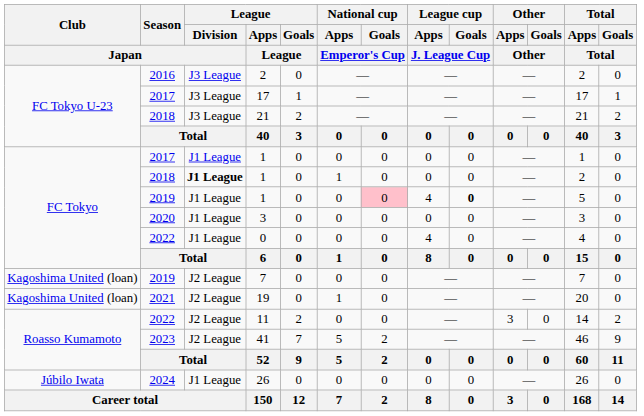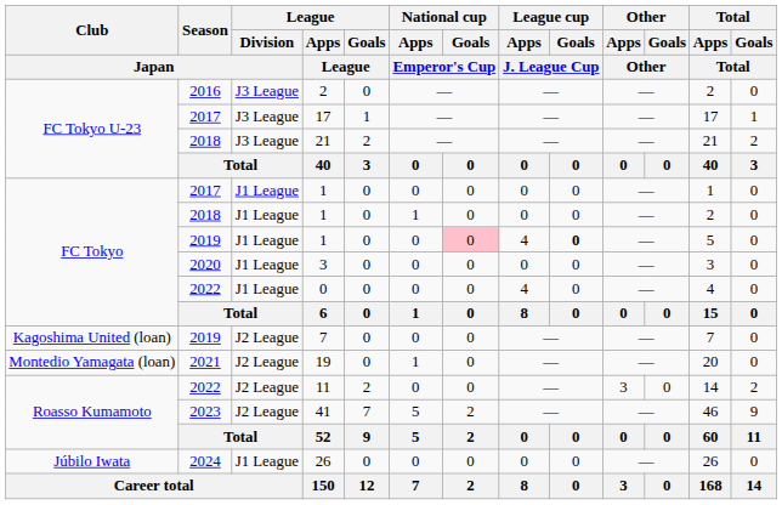 <table class="wikitable" style="text-align:center">
 <tr>
 <th rowspan=2>Club</th>
 <th rowspan=2>Season</th>
 <th colspan=3>League</th>
 <th colspan=2>National cup</th>
 <th colspan=2>League cup</th>
 <th colspan=2>Other</th>
 <th colspan=2>Total</th>
 </tr>
 <tr>
 <th>Division</th>
 <th>Apps</th>
 <th>Goals</th>
 <th>Apps</th>
 <th>Goals</th>
 <th>Apps</th>
 <th>Goals</th>
 <th>Apps</th>
 <th>Goals</th>
 <th>Apps</th>
 <th>Goals</th>
 </tr>
 <tr>
 <th colspan=3>Japan</th>
 <th colspan=2>League</th>
 <th colspan=2><a href='#'>Emperor's Cup</a></th>
 <th colspan=2><a href='#'>J. League Cup</a></th>
 <th colspan=2>Other</th>
 <th colspan=2>Total</th>
 </tr>
 <tr>
 <td rowspan="4"><a href='#'>FC Tokyo U-23</a></td>
 <td><a href='#'>2016</a></td>
 <td><a href='#'>J3 League</a></td>
 <td>2</td>
 <td>0</td>
 <td colspan=2>—</td>
 <td colspan=2>—</td>
 <td colspan=2>—</td>
 <td>2</td>
 <td>0</td>
 </tr>
 <tr>
 <td><a href='#'>2017</a></td>
 <td>J3 League</td>
 <td>17</td>
 <td>1</td>
 <td colspan=2>—</td>
 <td colspan=2>—</td>
 <td colspan=2>—</td>
 <td>17</td>
 <td>1</td>
 </tr>
 <tr>
 <td><a href='#'>2018</a></td>
 <td>J3 League</td>
 <td>21</td>
 <td>2</td>
 <td colspan=2>—</td>
 <td colspan=2>—</td>
 <td colspan=2>—</td>
 <td>21</td>
 <td>2</td>
 </tr>
 <tr>
 <th colspan="2">Total</th>
 <th>40</th>
 <th>3</th>
 <th>0</th>
 <th>0</th>
 <th>0</th>
 <th>0</th>
 <th>0</th>
 <th>0</th>
 <th>40</th>
 <th>3</th>
 </tr>
 <tr>
 <td rowspan="6"><a href='#'>FC Tokyo</a></td>
 <td><a href='#'>2017</a></td>
 <td><a href='#'>J1 League</a></td>
 <td>1</td>
 <td>0</td>
 <td>0</td>
 <td>0</td>
 <td>0</td>
 <td>0</td>
 <td colspan=2>—</td>
 <td>1</td>
 <td>0</td>
 </tr>
 <tr>
 <td><a href='#'>2018</a></td>
-<td><strong>J1 League</strong></td>
+<td>J1 League</td>
 <td>1</td>
 <td>0</td>
 <td>1</td>
 <td>0</td>
 <td>0</td>
 <td>0</td>
 <td colspan=2>—</td>
 <td>2</td>
 <td>0</td>
 </tr>
 <tr>
 <td><a href='#'>2019</a></td>
 <td>J1 League</td>
 <td>1</td>
 <td>0</td>
 <td>0</td>
 <td style="background: pink;">0</td>
 <td>4</td>
 <td><strong>0</strong></td>
 <td colspan=2>—</td>
 <td>5</td>
 <td>0</td>
 </tr>
 <tr>
 <td><a href='#'>2020</a></td>
 <td>J1 League</td>
 <td>3</td>
 <td>0</td>
 <td>0</td>
 <td>0</td>
 <td>0</td>
 <td>0</td>
 <td colspan=2>—</td>
 <td>3</td>
 <td>0</td>
 </tr>
 <tr>
 <td><a href='#'>2022</a></td>
 <td>J1 League</td>
 <td>0</td>
 <td>0</td>
 <td>0</td>
 <td>0</td>
 <td>4</td>
 <td>0</td>
 <td colspan=2>—</td>
 <td>4</td>
 <td>0</td>
 </tr>
 <tr>
 <th colspan="2">Total</th>
 <th>6</th>
 <th>0</th>
 <th>1</th>
 <th>0</th>
 <th>8</th>
 <th>0</th>
 <th>0</th>
 <th>0</th>
 <th>15</th>
 <th>0</th>
 </tr>
 <tr>
 <td><a href='#'>Kagoshima United</a> (loan)</td>
 <td><a href='#'>2019</a></td>
 <td>J2 League</td>
 <td>7</td>
 <td>0</td>
 <td>0</td>
 <td>0</td>
 <td colspan=2>—</td>
 <td colspan=2>—</td>
 <td>7</td>
 <td>0</td>
 </tr>
 <tr>
-<td><a href='#'>Kagoshima United</a> (loan)</td>
+<td><a href='#'>Montedio Yamagata</a> (loan)</td>
 <td><a href='#'>2021</a></td>
 <td>J2 League</td>
 <td>19</td>
 <td>0</td>
 <td>1</td>
 <td>0</td>
 <td colspan=2>—</td>
 <td colspan=2>—</td>
 <td>20</td>
 <td>0</td>
 </tr>
 <tr>
 <td rowspan="3"><a href='#'>Roasso Kumamoto</a></td>
 <td><a href='#'>2022</a></td>
 <td>J2 League</td>
 <td>11</td>
 <td>2</td>
 <td>0</td>
 <td>0</td>
 <td colspan=2>—</td>
 <td>3</td>
 <td>0</td>
 <td>14</td>
 <td>2</td>
 </tr>
 <tr>
 <td><a href='#'>2023</a></td>
 <td>J2 League</td>
 <td>41</td>
 <td>7</td>
 <td>5</td>
 <td>2</td>
 <td colspan=2>—</td>
 <td colspan=2>—</td>
 <td>46</td>
 <td>9</td>
 </tr>
 <tr>
 <th colspan="2">Total</th>
 <th>52</th>
 <th>9</th>
 <th>5</th>
 <th>2</th>
 <th>0</th>
 <th>0</th>
 <th>0</th>
 <th>0</th>
 <th>60</th>
 <th>11</th>
 </tr>
 <tr>
 <td><a href='#'>Júbilo Iwata</a></td>
 <td><a href='#'>2024</a></td>
 <td>J1 League</td>
 <td>26</td>
 <td>0</td>
 <td>0</td>
 <td>0</td>
 <td>0</td>
 <td>0</td>
 <td colspan=2>—</td>
 <td>26</td>
 <td>0</td>
 </tr>
 <tr>
 <th colspan=3>Career total</th>
 <th>150</th>
 <th>12</th>
 <th>7</th>
 <th>2</th>
 <th>8</th>
 <th>0</th>
 <th>3</th>
 <th>0</th>
 <th>168</th>
 <th>14</th>
 </tr>
 </table>
